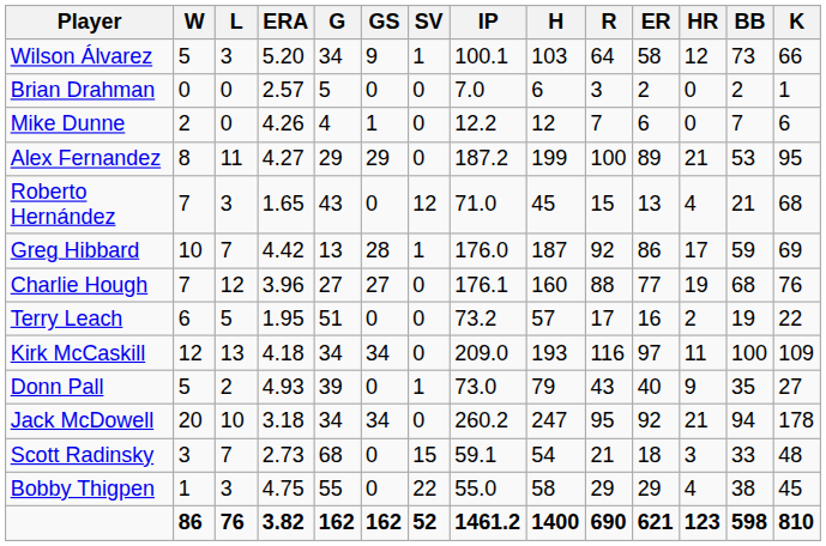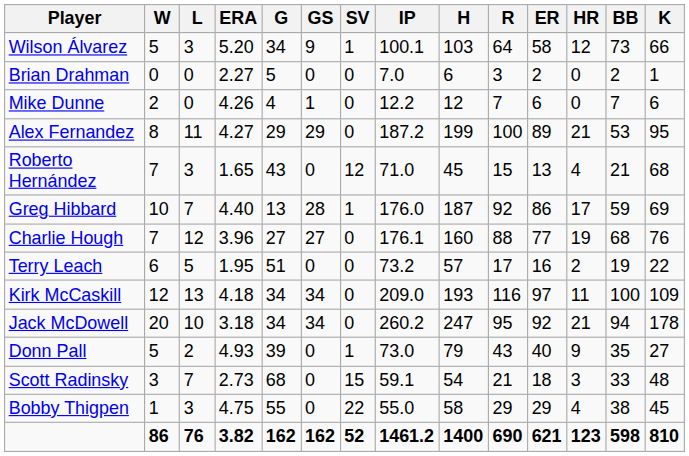 <table class="wikitable sortable">
 <tr>
 <th bgcolor="#DDDDFF" width="20%">Player</th>
 <th bgcolor="#DDDDFF" width="5%">W</th>
 <th bgcolor="#DDDDFF" width="5%">L</th>
 <th bgcolor="#DDDDFF" width="5%">ERA</th>
 <th bgcolor="#DDDDFF" width="5%">G</th>
 <th bgcolor="#DDDDFF" width="5%">GS</th>
 <th bgcolor="#DDDDFF" width="5%">SV</th>
 <th bgcolor="#DDDDFF" width="5%">IP</th>
 <th bgcolor="#DDDDFF" width="5%">H</th>
 <th bgcolor="#DDDDFF" width="5%">R</th>
 <th bgcolor="#DDDDFF" width="5%">ER</th>
 <th bgcolor="#DDDDFF" width="5%">HR</th>
 <th bgcolor="#DDDDFF" width="5%">BB</th>
 <th bgcolor="#DDDDFF" width="5%">K</th>
 </tr>
 <tr>
 <td><a href='#'>Wilson Álvarez</a></td>
 <td>5</td>
 <td>3</td>
 <td>5.20</td>
 <td>34</td>
 <td>9</td>
 <td>1</td>
 <td>100.1</td>
 <td>103</td>
 <td>64</td>
 <td>58</td>
 <td>12</td>
 <td>73</td>
 <td>66</td>
 </tr>
 <tr>
 <td><a href='#'>Brian Drahman</a></td>
 <td>0</td>
 <td>0</td>
-<td>2.57</td>
+<td>2.27</td>
 <td>5</td>
 <td>0</td>
 <td>0</td>
 <td>7.0</td>
 <td>6</td>
 <td>3</td>
 <td>2</td>
 <td>0</td>
 <td>2</td>
 <td>1</td>
 </tr>
 <tr>
 <td><a href='#'>Mike Dunne</a></td>
 <td>2</td>
 <td>0</td>
 <td>4.26</td>
 <td>4</td>
 <td>1</td>
 <td>0</td>
 <td>12.2</td>
 <td>12</td>
 <td>7</td>
 <td>6</td>
 <td>0</td>
 <td>7</td>
 <td>6</td>
 </tr>
 <tr>
 <td><a href='#'>Alex Fernandez</a></td>
 <td>8</td>
 <td>11</td>
 <td>4.27</td>
 <td>29</td>
 <td>29</td>
 <td>0</td>
 <td>187.2</td>
 <td>199</td>
 <td>100</td>
 <td>89</td>
 <td>21</td>
 <td>53</td>
 <td>95</td>
 </tr>
 <tr>
 <td><a href='#'>Roberto Hernández</a></td>
 <td>7</td>
 <td>3</td>
 <td>1.65</td>
 <td>43</td>
 <td>0</td>
 <td>12</td>
 <td>71.0</td>
 <td>45</td>
 <td>15</td>
 <td>13</td>
 <td>4</td>
 <td>21</td>
 <td>68</td>
 </tr>
 <tr>
 <td><a href='#'>Greg Hibbard</a></td>
 <td>10</td>
 <td>7</td>
-<td>4.42</td>
+<td>4.40</td>
 <td>13</td>
 <td>28</td>
 <td>1</td>
 <td>176.0</td>
 <td>187</td>
 <td>92</td>
 <td>86</td>
 <td>17</td>
 <td>59</td>
 <td>69</td>
 </tr>
 <tr>
 <td><a href='#'>Charlie Hough</a></td>
 <td>7</td>
 <td>12</td>
 <td>3.96</td>
 <td>27</td>
 <td>27</td>
 <td>0</td>
 <td>176.1</td>
 <td>160</td>
 <td>88</td>
 <td>77</td>
 <td>19</td>
 <td>68</td>
 <td>76</td>
 </tr>
 <tr>
 <td><a href='#'>Terry Leach</a></td>
 <td>6</td>
 <td>5</td>
 <td>1.95</td>
 <td>51</td>
 <td>0</td>
 <td>0</td>
 <td>73.2</td>
 <td>57</td>
 <td>17</td>
 <td>16</td>
 <td>2</td>
 <td>19</td>
 <td>22</td>
 </tr>
 <tr>
 <td><a href='#'>Kirk McCaskill</a></td>
 <td>12</td>
 <td>13</td>
 <td>4.18</td>
 <td>34</td>
 <td>34</td>
 <td>0</td>
 <td>209.0</td>
 <td>193</td>
 <td>116</td>
 <td>97</td>
 <td>11</td>
 <td>100</td>
 <td>109</td>
 </tr>
 <tr>
+<td><a href='#'>Jack McDowell</a></td>
+<td>20</td>
+<td>10</td>
+<td>3.18</td>
+<td>34</td>
+<td>34</td>
+<td>0</td>
+<td>260.2</td>
+<td>247</td>
+<td>95</td>
+<td>92</td>
+<td>21</td>
+<td>94</td>
+<td>178</td>
+</tr>
+<tr>
 <td><a href='#'>Donn Pall</a></td>
 <td>5</td>
 <td>2</td>
 <td>4.93</td>
 <td>39</td>
 <td>0</td>
 <td>1</td>
 <td>73.0</td>
 <td>79</td>
 <td>43</td>
 <td>40</td>
 <td>9</td>
 <td>35</td>
 <td>27</td>
-</tr>
-<tr>
-<td><a href='#'>Jack McDowell</a></td>
-<td>20</td>
-<td>10</td>
-<td>3.18</td>
-<td>34</td>
-<td>34</td>
-<td>0</td>
-<td>260.2</td>
-<td>247</td>
-<td>95</td>
-<td>92</td>
-<td>21</td>
-<td>94</td>
-<td>178</td>
 </tr>
 <tr>
 <td><a href='#'>Scott Radinsky</a></td>
 <td>3</td>
 <td>7</td>
 <td>2.73</td>
 <td>68</td>
 <td>0</td>
 <td>15</td>
 <td>59.1</td>
 <td>54</td>
 <td>21</td>
 <td>18</td>
 <td>3</td>
 <td>33</td>
 <td>48</td>
 </tr>
 <tr>
 <td><a href='#'>Bobby Thigpen</a></td>
 <td>1</td>
 <td>3</td>
 <td>4.75</td>
 <td>55</td>
 <td>0</td>
 <td>22</td>
 <td>55.0</td>
 <td>58</td>
 <td>29</td>
 <td>29</td>
 <td>4</td>
 <td>38</td>
 <td>45</td>
 </tr>
 <tr class="sortbottom">
 <td></td>
 <td><strong>86</strong></td>
 <td><strong>76</strong></td>
 <td><strong>3.82</strong></td>
 <td><strong>162</strong></td>
 <td><strong>162</strong></td>
 <td><strong>52</strong></td>
 <td><strong>1461.2</strong></td>
 <td><strong>1400</strong></td>
 <td><strong>690</strong></td>
 <td><strong>621</strong></td>
 <td><strong>123</strong></td>
 <td><strong>598</strong></td>
 <td><strong>810</strong></td>
 </tr>
 </table>
